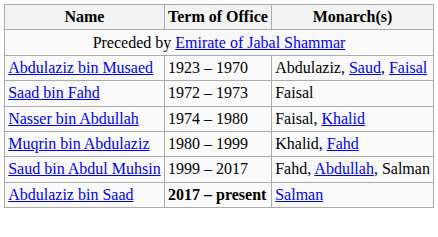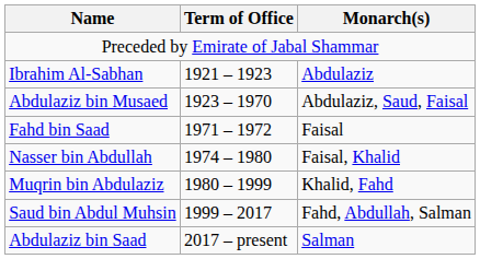 <table class="wikitable">
 <tr>
 <th>Name</th>
 <th>Term of Office</th>
 <th>Monarch(s)</th>
 </tr>
 <tr>
 <td colspan="3" style="text-align:center;">Preceded by <a href='#'>Emirate of Jabal Shammar</a></td>
 </tr>
 <tr>
+<td><a href='#'>Ibrahim Al-Sabhan</a></td>
+<td>1921 – 1923</td>
+<td><a href='#'>Abdulaziz</a></td>
+</tr>
+<tr>
 <td><a href='#'>Abdulaziz bin Musaed</a></td>
 <td>1923 – 1970</td>
 <td>Abdulaziz, <a href='#'>Saud</a>, <a href='#'>Faisal</a></td>
 </tr>
 <tr>
-<td><a href='#'>Saad bin Fahd</a></td>
-<td>1972 – 1973</td>
+<td><a href='#'>Fahd bin Saad</a></td>
+<td>1971 – 1972</td>
 <td>Faisal</td>
 </tr>
 <tr>
 <td><a href='#'>Nasser bin Abdullah</a></td>
 <td>1974 – 1980</td>
 <td>Faisal, <a href='#'>Khalid</a></td>
 </tr>
 <tr>
 <td><a href='#'>Muqrin bin Abdulaziz</a></td>
 <td>1980 – 1999</td>
 <td>Khalid, <a href='#'>Fahd</a></td>
 </tr>
 <tr>
 <td><a href='#'>Saud bin Abdul Muhsin</a></td>
 <td>1999 – 2017</td>
 <td>Fahd, <a href='#'>Abdullah</a>, Salman</td>
 </tr>
 <tr>
 <td><a href='#'>Abdulaziz bin Saad</a></td>
-<td><strong>2017 – present</strong></td>
+<td>2017 – present</td>
 <td><a href='#'>Salman</a></td>
 </tr>
 </table>
